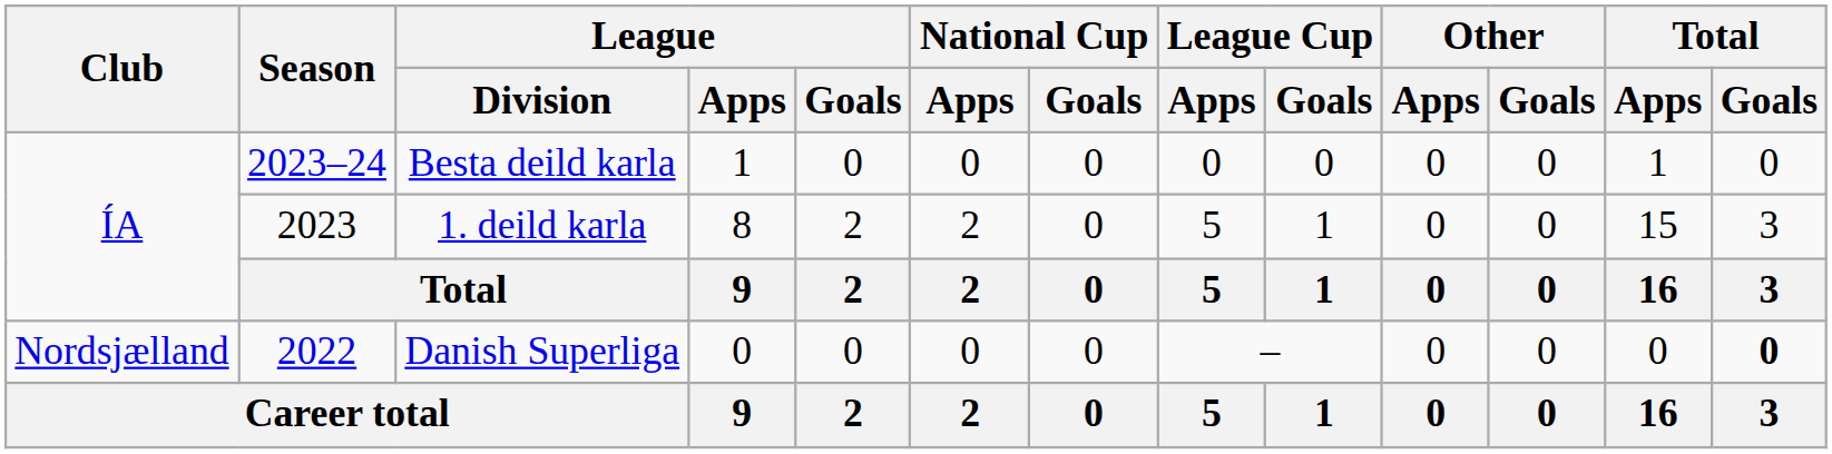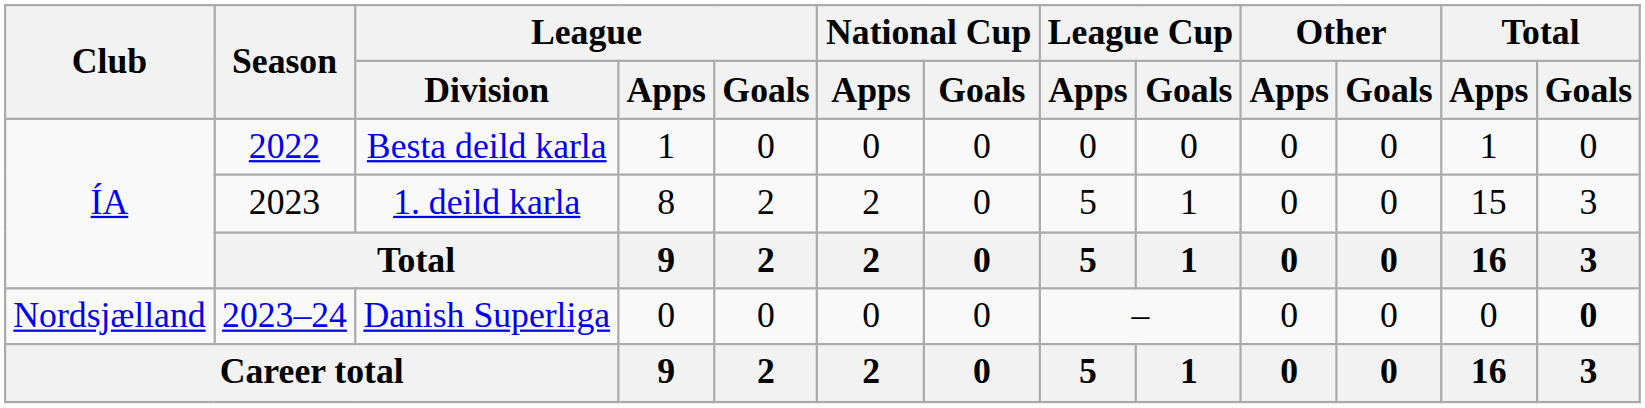 <table class=wikitable style=text-align:center>
 <tr>
 <th rowspan=2>Club</th>
 <th rowspan=2>Season</th>
 <th colspan=3>League</th>
 <th colspan=2>National Cup</th>
 <th colspan=2>League Cup</th>
 <th colspan=2>Other</th>
 <th colspan=2>Total</th>
 </tr>
 <tr>
 <th>Division</th>
 <th>Apps</th>
 <th>Goals</th>
 <th>Apps</th>
 <th>Goals</th>
 <th>Apps</th>
 <th>Goals</th>
 <th>Apps</th>
 <th>Goals</th>
 <th>Apps</th>
 <th>Goals</th>
 </tr>
 <tr>
 <td rowspan="3"><a href='#'>ÍA</a></td>
-<td><a href='#'>2023–24</a></td>
+<td><a href='#'>2022</a></td>
 <td><a href='#'>Besta deild karla</a></td>
 <td>1</td>
 <td>0</td>
 <td>0</td>
 <td>0</td>
 <td>0</td>
 <td>0</td>
 <td>0</td>
 <td>0</td>
 <td>1</td>
 <td>0</td>
 </tr>
 <tr>
 <td>2023</td>
 <td><a href='#'>1. deild karla</a></td>
 <td>8</td>
 <td>2</td>
 <td>2</td>
 <td>0</td>
 <td>5</td>
 <td>1</td>
 <td>0</td>
 <td>0</td>
 <td>15</td>
 <td>3</td>
 </tr>
 <tr>
 <th colspan=2>Total</th>
 <th>9</th>
 <th>2</th>
 <th>2</th>
 <th>0</th>
 <th>5</th>
 <th>1</th>
 <th>0</th>
 <th>0</th>
 <th>16</th>
 <th>3</th>
 </tr>
 <tr>
 <td><a href='#'>Nordsjælland</a></td>
-<td><a href='#'>2022</a></td>
+<td><a href='#'>2023–24</a></td>
 <td><a href='#'>Danish Superliga</a></td>
 <td>0</td>
 <td>0</td>
 <td>0</td>
 <td>0</td>
 <td colspan="2">–</td>
 <td>0</td>
 <td>0</td>
 <td>0</td>
 <td><strong>0</strong></td>
 </tr>
 <tr>
 <th colspan=3>Career total</th>
 <th>9</th>
 <th>2</th>
 <th>2</th>
 <th>0</th>
 <th>5</th>
 <th>1</th>
 <th>0</th>
 <th>0</th>
 <th>16</th>
 <th>3</th>
 </tr>
 </table>
